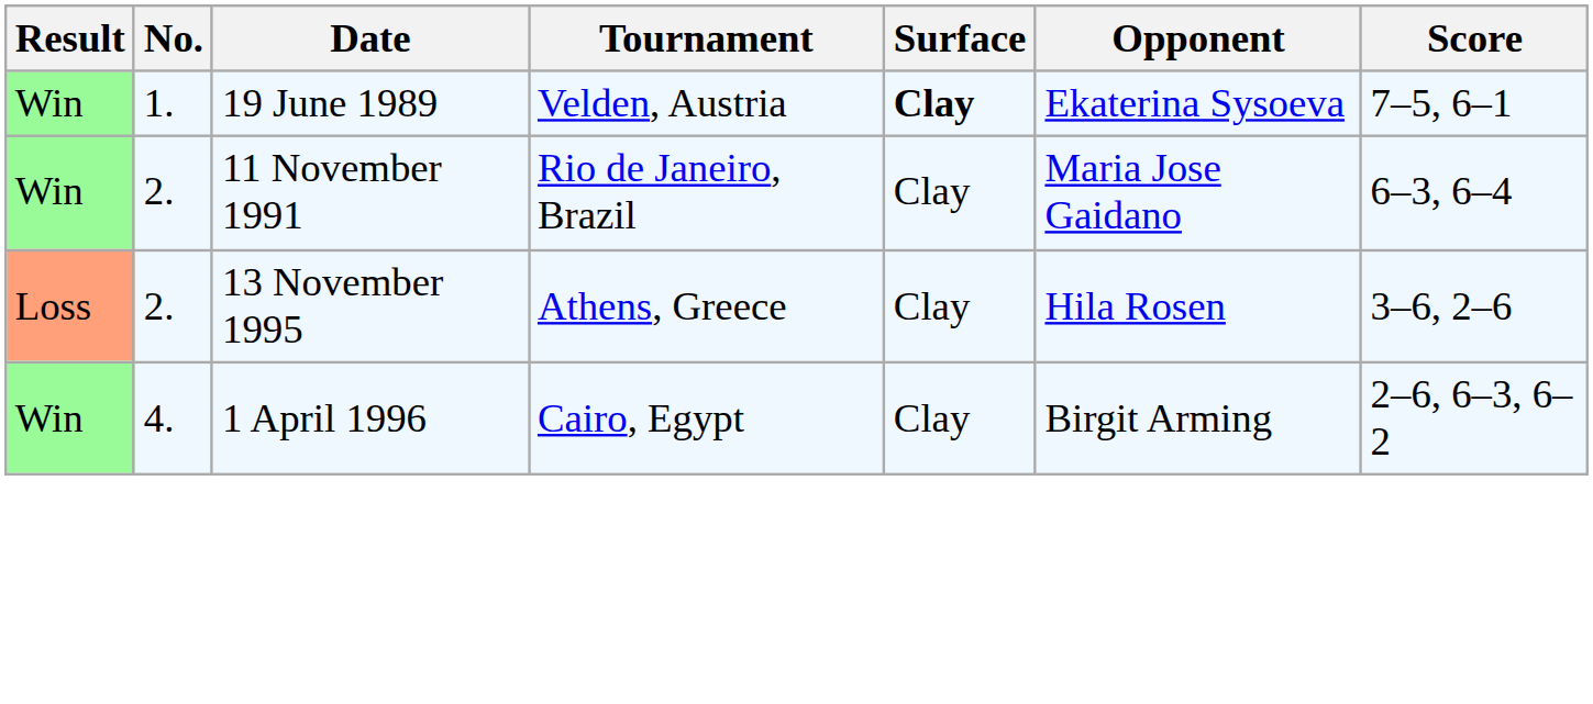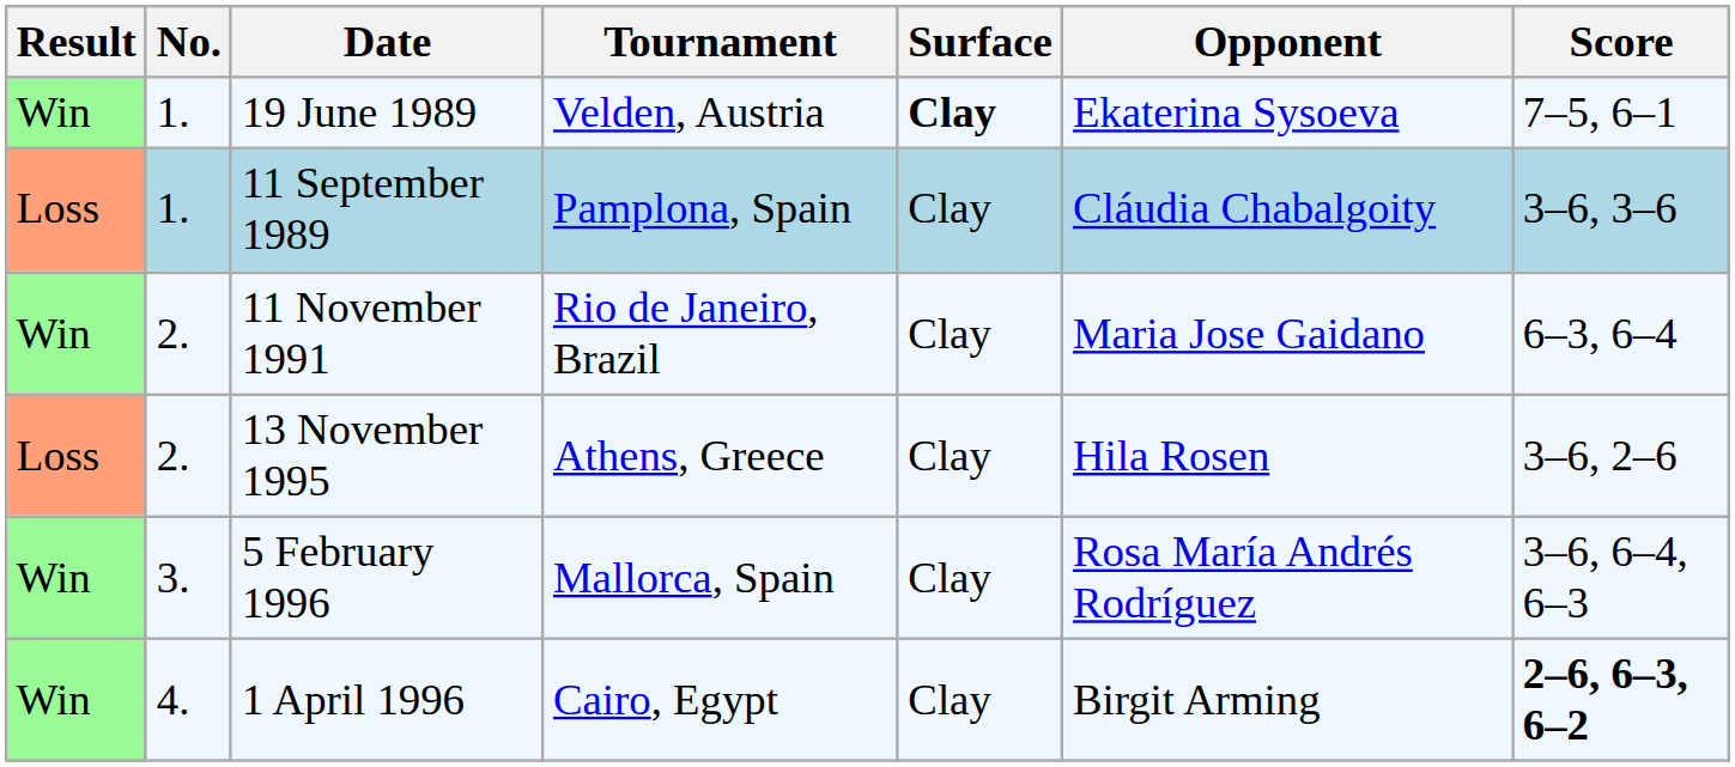 <table class="sortable wikitable" style=font-size:97%>
 <tr>
 <th>Result</th>
 <th>No.</th>
 <th>Date</th>
 <th>Tournament</th>
 <th>Surface</th>
 <th>Opponent</th>
 <th class="unsortable">Score</th>
 </tr>
 <tr bgcolor="#f0f8ff">
 <td style="background:#98fb98;">Win</td>
 <td>1.</td>
 <td>19 June 1989</td>
 <td><a href='#'>Velden</a>, Austria</td>
 <td><strong>Clay</strong></td>
 <td> <a href='#'>Ekaterina Sysoeva</a></td>
 <td>7–5, 6–1</td>
+</tr>
+<tr bgcolor="lightblue">
+<td style="background:#ffa07a;">Loss</td>
+<td>1.</td>
+<td>11 September 1989</td>
+<td><a href='#'>Pamplona</a>, Spain</td>
+<td>Clay</td>
+<td> <a href='#'>Cláudia Chabalgoity</a></td>
+<td>3–6, 3–6</td>
 </tr>
 <tr bgcolor="#f0f8ff">
 <td style="background:#98fb98;">Win</td>
 <td>2.</td>
 <td>11 November 1991</td>
 <td><a href='#'>Rio de Janeiro</a>, Brazil</td>
 <td>Clay</td>
 <td> <a href='#'>Maria Jose Gaidano</a></td>
 <td>6–3, 6–4</td>
 </tr>
 <tr bgcolor="#f0f8ff">
 <td style="background:#ffa07a;">Loss</td>
 <td>2.</td>
 <td>13 November 1995</td>
 <td><a href='#'>Athens</a>, Greece</td>
 <td>Clay</td>
 <td> <a href='#'>Hila Rosen</a></td>
 <td>3–6, 2–6</td>
 </tr>
 <tr bgcolor="#f0f8ff">
 <td style="background:#98fb98;">Win</td>
+<td>3.</td>
+<td>5 February 1996</td>
+<td><a href='#'>Mallorca</a>, Spain</td>
+<td>Clay</td>
+<td> <a href='#'>Rosa María Andrés Rodríguez</a></td>
+<td>3–6, 6–4, 6–3</td>
+</tr>
+<tr bgcolor="#f0f8ff">
+<td style="background:#98fb98;">Win</td>
 <td>4.</td>
 <td>1 April 1996</td>
 <td><a href='#'>Cairo</a>, Egypt</td>
 <td>Clay</td>
 <td> Birgit Arming</td>
-<td>2–6, 6–3, 6–2</td>
+<td><strong>2–6, 6–3, 6–2</strong></td>
 </tr>
 </table>
